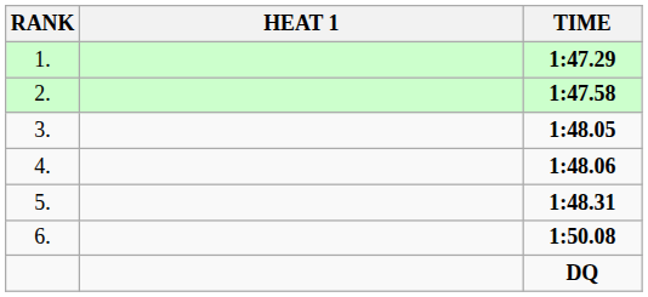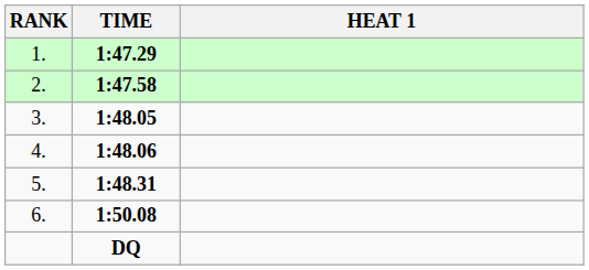 <table class="wikitable" style="border-collapse: collapse; font-size: 90%;">
 <tr>
 <th>RANK</th>
+<th style="width: 5em">TIME</th>
 <th style="width: 20em">HEAT 1</th>
-<th style="width: 5em">TIME</th>
 </tr>
 <tr style="background:#ccffcc;">
 <td align="center">1.</td>
+<td align="center"><strong>1:47.29</strong></td>
 <td></td>
-<td align="center"><strong>1:47.29</strong></td>
 </tr>
 <tr style="background:#ccffcc;">
 <td align="center">2.</td>
+<td align="center"><strong>1:47.58</strong></td>
 <td></td>
-<td align="center"><strong>1:47.58</strong></td>
 </tr>
 <tr>
 <td align="center">3.</td>
+<td align="center"><strong>1:48.05</strong></td>
 <td></td>
-<td align="center"><strong>1:48.05</strong></td>
 </tr>
 <tr>
 <td align="center">4.</td>
+<td align="center"><strong>1:48.06</strong></td>
 <td></td>
-<td align="center"><strong>1:48.06</strong></td>
 </tr>
 <tr>
 <td align="center">5.</td>
+<td align="center"><strong>1:48.31</strong></td>
 <td></td>
-<td align="center"><strong>1:48.31</strong></td>
 </tr>
 <tr>
 <td align="center">6.</td>
+<td align="center"><strong>1:50.08</strong></td>
 <td></td>
-<td align="center"><strong>1:50.08</strong></td>
 </tr>
 <tr>
 <td align="center"></td>
+<td align="center"><strong>DQ</strong></td>
 <td></td>
-<td align="center"><strong>DQ</strong></td>
 </tr>
 </table>
